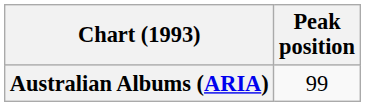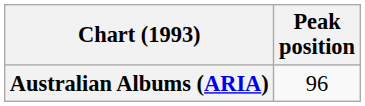 <table class="wikitable plainrowheaders" style="text-align:center">
 <tr>
 <th scope="col">Chart (1993)</th>
 <th scope="col">Peak<br>position</th>
 </tr>
 <tr>
 <th scope="row">Australian Albums (<a href='#'>ARIA</a>)</th>
-<td>99</td>
+<td>96</td>
 </tr>
 </table>
